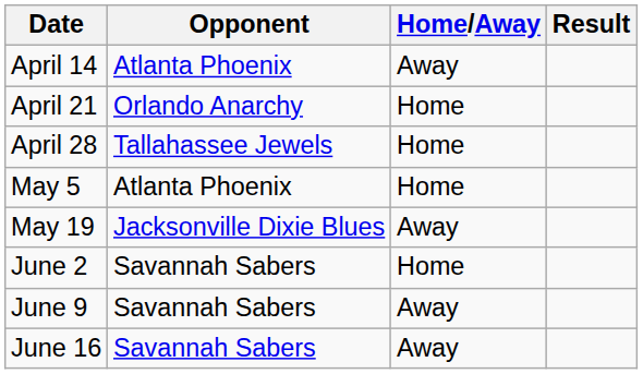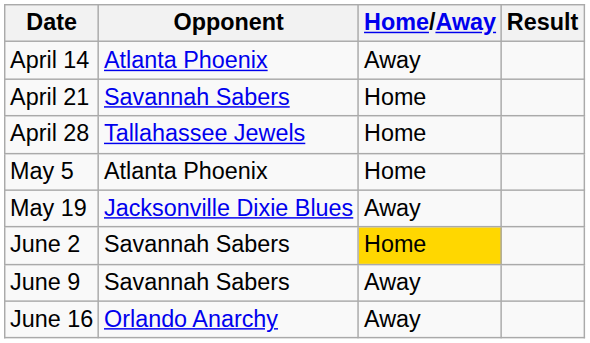 <table class="wikitable">
 <tr>
 <th>Date</th>
 <th>Opponent</th>
 <th><a href='#'>Home</a>/<a href='#'>Away</a></th>
 <th>Result</th>
 </tr>
 <tr>
 <td>April 14</td>
 <td><a href='#'>Atlanta Phoenix</a></td>
 <td>Away</td>
 <td></td>
 </tr>
 <tr>
 <td>April 21</td>
-<td><a href='#'>Orlando Anarchy</a></td>
+<td><a href='#'>Savannah Sabers</a></td>
 <td>Home</td>
 <td></td>
 </tr>
 <tr>
 <td>April 28</td>
 <td><a href='#'>Tallahassee Jewels</a></td>
 <td>Home</td>
 <td></td>
 </tr>
 <tr>
 <td>May 5</td>
 <td>Atlanta Phoenix</td>
 <td>Home</td>
 <td></td>
 </tr>
 <tr>
 <td>May 19</td>
 <td><a href='#'>Jacksonville Dixie Blues</a></td>
 <td>Away</td>
 <td></td>
 </tr>
 <tr>
 <td>June 2</td>
 <td>Savannah Sabers</td>
-<td>Home</td>
+<td style="background: gold;">Home</td>
 <td></td>
 </tr>
 <tr>
 <td>June 9</td>
 <td>Savannah Sabers</td>
 <td>Away</td>
 <td></td>
 </tr>
 <tr>
 <td>June 16</td>
-<td><a href='#'>Savannah Sabers</a></td>
+<td><a href='#'>Orlando Anarchy</a></td>
 <td>Away</td>
 <td></td>
 </tr>
 </table>
